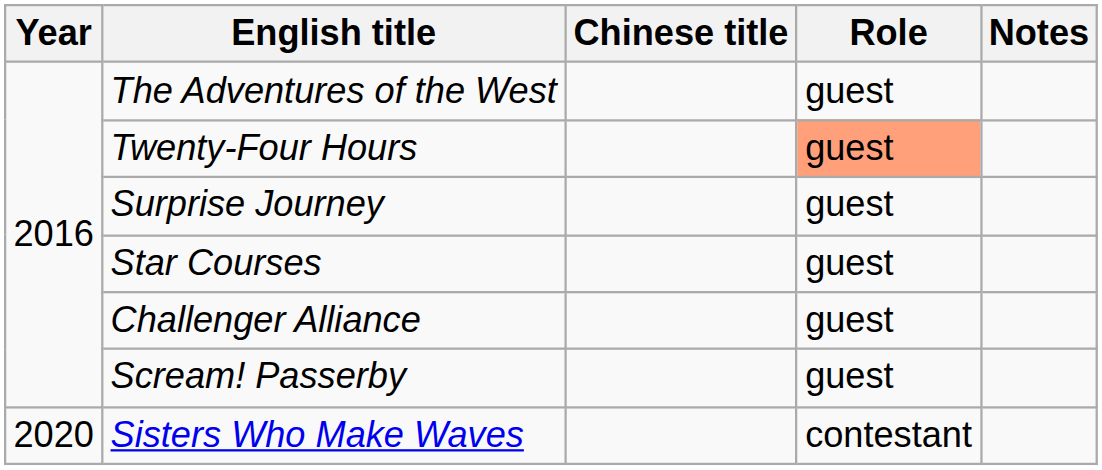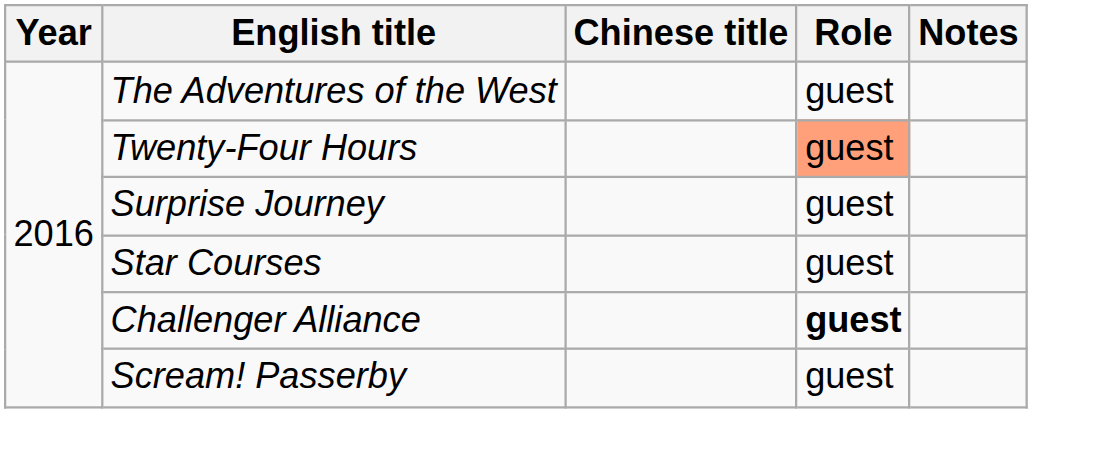 <table class="wikitable">
 <tr>
 <th>Year</th>
 <th>English title</th>
 <th>Chinese title</th>
 <th>Role</th>
 <th>Notes</th>
 </tr>
 <tr>
 <td rowspan="6">2016</td>
 <td><em>The Adventures of the West</em></td>
 <td></td>
 <td>guest</td>
 <td></td>
 </tr>
 <tr>
 <td><em>Twenty-Four Hours</em></td>
 <td></td>
 <td style="background: lightsalmon;">guest</td>
 <td></td>
 </tr>
 <tr>
 <td><em>Surprise Journey</em></td>
 <td></td>
 <td>guest</td>
 <td></td>
 </tr>
 <tr>
 <td><em>Star Courses</em></td>
 <td></td>
 <td>guest</td>
 <td></td>
 </tr>
 <tr>
 <td><em>Challenger Alliance</em></td>
 <td></td>
-<td>guest</td>
+<td><strong>guest</strong></td>
 <td></td>
 </tr>
 <tr>
 <td><em>Scream! Passerby</em></td>
 <td></td>
 <td>guest</td>
 <td></td>
 </tr>
-<tr>
-<td>2020</td>
-<td><em><a href='#'>Sisters Who Make Waves</a></em></td>
-<td></td>
-<td>contestant</td>
-<td></td>
-</tr>
 </table>
